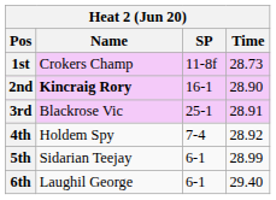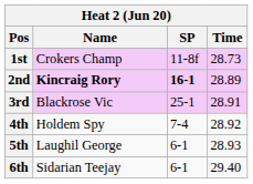 <table class="wikitable">
 <tr>
 <th colspan="6">Heat 2 (Jun 20)</th>
 </tr>
 <tr>
 <th width=20>Pos</th>
 <th width=150>Name</th>
 <th width=40>SP</th>
 <th width=40>Time</th>
 </tr>
 <tr style="background: #f4caf9;">
 <th>1st</th>
 <td>Crokers Champ</td>
 <td>11-8f</td>
 <td>28.73</td>
 </tr>
 <tr style="background: #f4caf9;">
 <th>2nd</th>
 <td><strong>Kincraig Rory</strong></td>
-<td>16-1</td>
-<td>28.90</td>
+<td><strong>16-1</strong></td>
+<td>28.89</td>
 </tr>
 <tr style="background: #f4caf9;">
 <th>3rd</th>
 <td>Blackrose Vic</td>
 <td>25-1</td>
 <td>28.91</td>
 </tr>
 <tr>
 <th>4th</th>
 <td>Holdem Spy</td>
 <td>7-4</td>
 <td>28.92</td>
 </tr>
 <tr>
 <th>5th</th>
-<td>Sidarian Teejay</td>
+<td>Laughil George</td>
 <td>6-1</td>
-<td>28.99</td>
+<td>28.93</td>
 </tr>
 <tr>
 <th>6th</th>
-<td>Laughil George</td>
+<td>Sidarian Teejay</td>
 <td>6-1</td>
 <td>29.40</td>
 </tr>
 </table>
